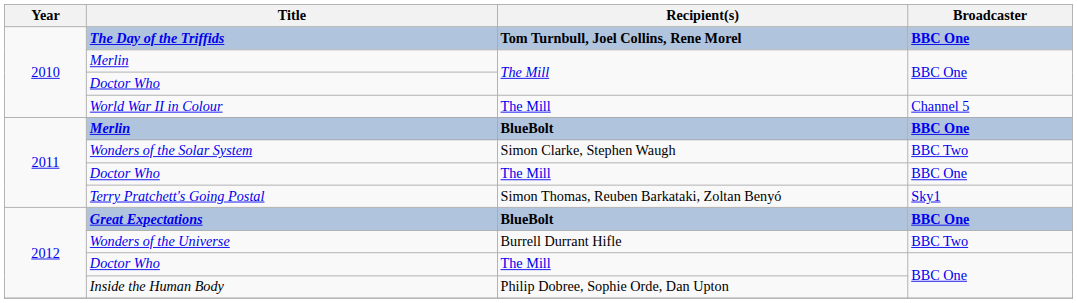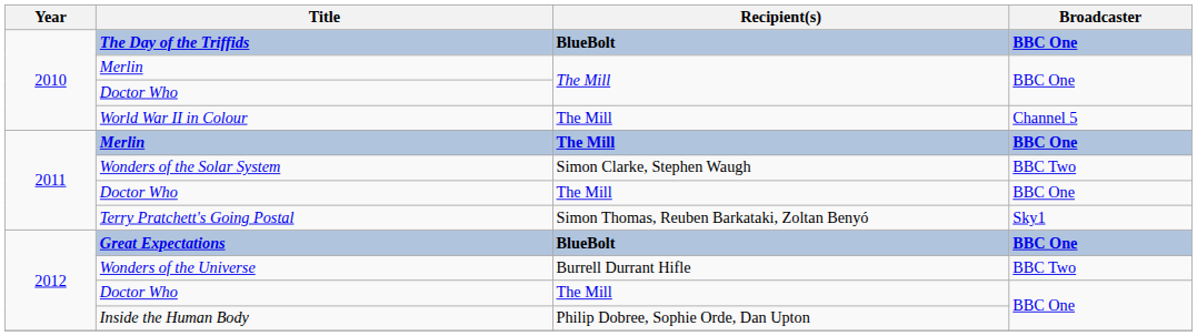 <table class="wikitable" width="95%">
 <tr>
 <th width=5%>Year</th>
 <th width=25%>Title</th>
 <th width=25%>Recipient(s)</th>
 <th width=10%>Broadcaster</th>
 </tr>
 <tr>
 <td rowspan="4" style="text-align:center;"><a href='#'>2010</a></td>
 <td style="background:#B0C4DE;"><strong><em><a href='#'>The Day of the Triffids</a></em></strong></td>
-<td style="background:#B0C4DE;"><strong>Tom Turnbull, Joel Collins, Rene Morel</strong></td>
+<td style="background:#B0C4DE;"><strong>BlueBolt</strong></td>
 <td style="background:#B0C4DE;"><strong><a href='#'>BBC One</a></strong></td>
 </tr>
 <tr>
 <td><em><a href='#'>Merlin</a></em></td>
 <td rowspan="2"><em><a href='#'>The Mill</a></em></td>
 <td rowspan="2"><a href='#'>BBC One</a></td>
 </tr>
 <tr>
 <td><em><a href='#'>Doctor Who</a></em></td>
 </tr>
 <tr>
 <td><em><a href='#'>World War II in Colour</a></em></td>
 <td><a href='#'>The Mill</a></td>
 <td><a href='#'>Channel 5</a></td>
 </tr>
 <tr>
 <td rowspan="4" style="text-align:center;"><a href='#'>2011</a></td>
 <td style="background:#B0C4DE;"><strong><em><a href='#'>Merlin</a></em></strong></td>
-<td style="background:#B0C4DE;"><strong>BlueBolt</strong></td>
+<td style="background:#B0C4DE;"><strong><a href='#'>The Mill</a></strong></td>
 <td style="background:#B0C4DE;"><strong><a href='#'>BBC One</a></strong></td>
 </tr>
 <tr>
 <td><em><a href='#'>Wonders of the Solar System</a></em></td>
 <td>Simon Clarke, Stephen Waugh</td>
 <td><a href='#'>BBC Two</a></td>
 </tr>
 <tr>
 <td><em><a href='#'>Doctor Who</a></em></td>
 <td><a href='#'>The Mill</a></td>
 <td><a href='#'>BBC One</a></td>
 </tr>
 <tr>
 <td><em><a href='#'>Terry Pratchett's Going Postal</a></em></td>
 <td>Simon Thomas, Reuben Barkataki, Zoltan Benyó</td>
 <td><a href='#'>Sky1</a></td>
 </tr>
 <tr>
 <td rowspan="4" style="text-align:center;"><a href='#'>2012</a></td>
 <td style="background:#B0C4DE;"><strong><em><a href='#'>Great Expectations</a></em></strong></td>
 <td style="background:#B0C4DE;"><strong>BlueBolt</strong></td>
 <td style="background:#B0C4DE;"><strong><a href='#'>BBC One</a></strong></td>
 </tr>
 <tr>
 <td><em><a href='#'>Wonders of the Universe</a></em></td>
 <td>Burrell Durrant Hifle</td>
 <td><a href='#'>BBC Two</a></td>
 </tr>
 <tr>
 <td><em><a href='#'>Doctor Who</a></em></td>
 <td><a href='#'>The Mill</a></td>
 <td rowspan="2"><a href='#'>BBC One</a></td>
 </tr>
 <tr>
 <td><em>Inside the Human Body</em></td>
 <td>Philip Dobree, Sophie Orde, Dan Upton</td>
 </tr>
 <tr>
 </tr>
 </table>
